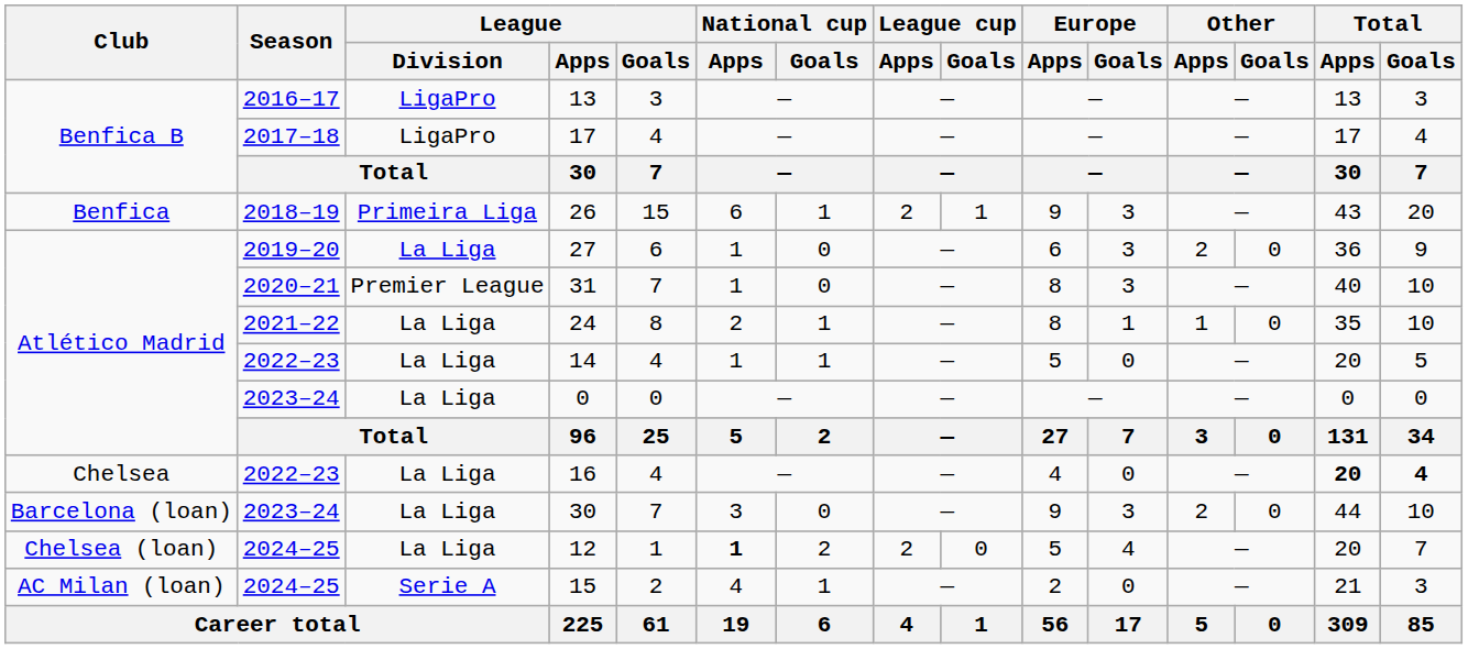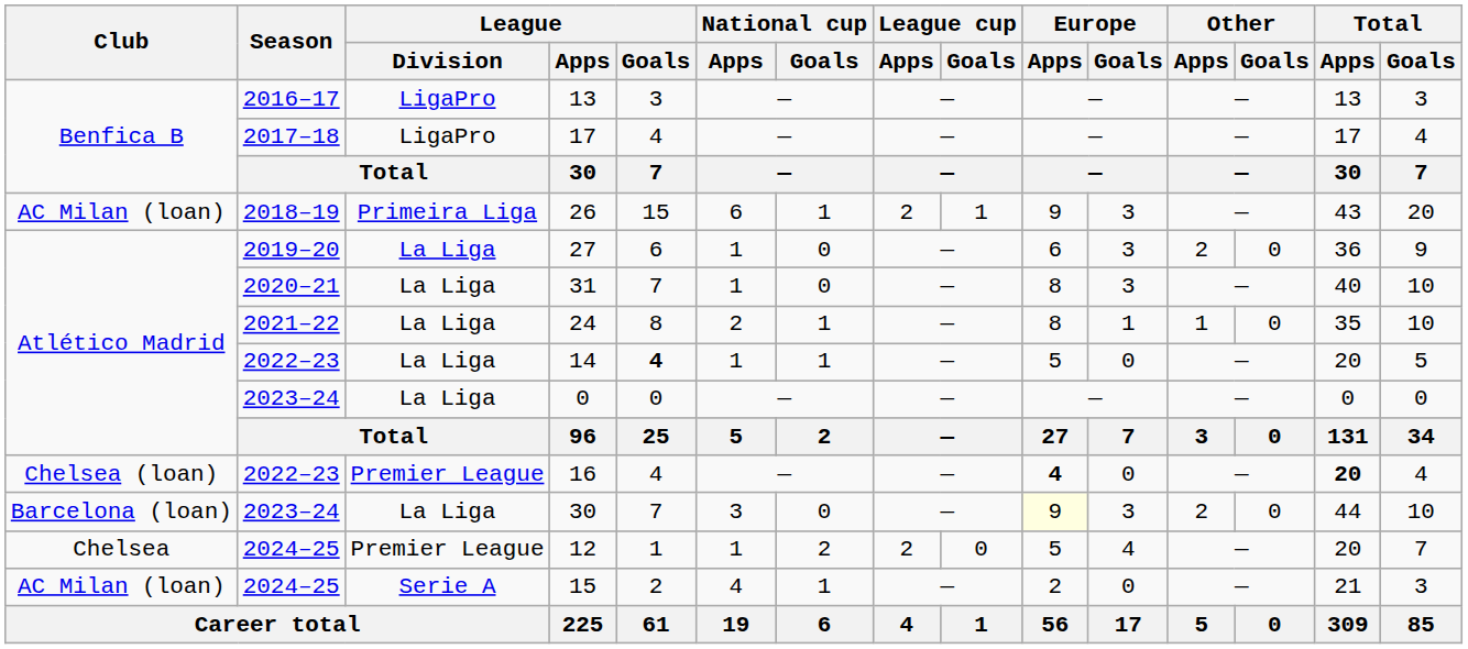 <table class="wikitable" style="text-align: center;">
 <tr>
 <th rowspan="2">Club</th>
 <th rowspan="2">Season</th>
 <th colspan="3">League</th>
 <th colspan="2">National cup</th>
 <th colspan="2">League cup</th>
 <th colspan="2">Europe</th>
 <th colspan="2">Other</th>
 <th colspan="2">Total</th>
 </tr>
 <tr>
 <th>Division</th>
 <th>Apps</th>
 <th>Goals</th>
 <th>Apps</th>
 <th>Goals</th>
 <th>Apps</th>
 <th>Goals</th>
 <th>Apps</th>
 <th>Goals</th>
 <th>Apps</th>
 <th>Goals</th>
 <th>Apps</th>
 <th>Goals</th>
 </tr>
 <tr>
 <td rowspan="3"><a href='#'>Benfica B</a></td>
 <td><a href='#'>2016–17</a></td>
 <td><a href='#'>LigaPro</a></td>
 <td>13</td>
 <td>3</td>
 <td colspan="2">—</td>
 <td colspan="2">—</td>
 <td colspan="2">—</td>
 <td colspan="2">—</td>
 <td>13</td>
 <td>3</td>
 </tr>
 <tr>
 <td><a href='#'>2017–18</a></td>
 <td>LigaPro</td>
 <td>17</td>
 <td>4</td>
 <td colspan="2">—</td>
 <td colspan="2">—</td>
 <td colspan="2">—</td>
 <td colspan="2">—</td>
 <td>17</td>
 <td>4</td>
 </tr>
 <tr>
 <th colspan="2">Total</th>
 <th>30</th>
 <th>7</th>
 <th colspan="2">—</th>
 <th colspan="2">—</th>
 <th colspan="2">—</th>
 <th colspan="2">—</th>
 <th>30</th>
 <th>7</th>
 </tr>
 <tr>
-<td><a href='#'>Benfica</a></td>
+<td><a href='#'>AC Milan</a> (loan)</td>
 <td><a href='#'>2018–19</a></td>
 <td><a href='#'>Primeira Liga</a></td>
 <td>26</td>
 <td>15</td>
 <td>6</td>
 <td>1</td>
 <td>2</td>
 <td>1</td>
 <td>9</td>
 <td>3</td>
 <td colspan="2">—</td>
 <td>43</td>
 <td>20</td>
 </tr>
 <tr>
 <td rowspan="6"><a href='#'>Atlético Madrid</a></td>
 <td><a href='#'>2019–20</a></td>
 <td><a href='#'>La Liga</a></td>
 <td>27</td>
 <td>6</td>
 <td>1</td>
 <td>0</td>
 <td colspan="2">—</td>
 <td>6</td>
 <td>3</td>
 <td>2</td>
 <td>0</td>
 <td>36</td>
 <td>9</td>
 </tr>
 <tr>
 <td><a href='#'>2020–21</a></td>
-<td>Premier League</td>
+<td>La Liga</td>
 <td>31</td>
 <td>7</td>
 <td>1</td>
 <td>0</td>
 <td colspan="2">—</td>
 <td>8</td>
 <td>3</td>
 <td colspan="2">—</td>
 <td>40</td>
 <td>10</td>
 </tr>
 <tr>
 <td><a href='#'>2021–22</a></td>
 <td>La Liga</td>
 <td>24</td>
 <td>8</td>
 <td>2</td>
 <td>1</td>
 <td colspan="2">—</td>
 <td>8</td>
 <td>1</td>
 <td>1</td>
 <td>0</td>
 <td>35</td>
 <td>10</td>
 </tr>
 <tr>
 <td><a href='#'>2022–23</a></td>
 <td>La Liga</td>
 <td>14</td>
-<td>4</td>
+<td><strong>4</strong></td>
 <td>1</td>
 <td>1</td>
 <td colspan="2">—</td>
 <td>5</td>
 <td>0</td>
 <td colspan="2">—</td>
 <td>20</td>
 <td>5</td>
 </tr>
 <tr>
 <td><a href='#'>2023–24</a></td>
 <td>La Liga</td>
 <td>0</td>
 <td>0</td>
 <td colspan="2">—</td>
 <td colspan="2">—</td>
 <td colspan="2">—</td>
 <td colspan="2">—</td>
 <td>0</td>
 <td>0</td>
 </tr>
 <tr>
 <th colspan="2">Total</th>
 <th>96</th>
 <th>25</th>
 <th>5</th>
 <th>2</th>
 <th colspan="2">—</th>
 <th>27</th>
 <th>7</th>
 <th>3</th>
 <th>0</th>
 <th>131</th>
 <th>34</th>
 </tr>
 <tr>
-<td>Chelsea</td>
+<td><a href='#'>Chelsea</a> (loan)</td>
 <td><a href='#'>2022–23</a></td>
-<td>La Liga</td>
+<td><a href='#'>Premier League</a></td>
 <td>16</td>
 <td>4</td>
 <td colspan="2">—</td>
 <td colspan="2">—</td>
-<td>4</td>
+<td><strong>4</strong></td>
 <td>0</td>
 <td colspan="2">—</td>
 <td><strong>20</strong></td>
-<td><strong>4</strong></td>
+<td>4</td>
 </tr>
 <tr>
 <td><a href='#'>Barcelona</a> (loan)</td>
 <td><a href='#'>2023–24</a></td>
 <td>La Liga</td>
 <td>30</td>
 <td>7</td>
 <td>3</td>
 <td>0</td>
 <td colspan="2">—</td>
-<td>9</td>
+<td style="background: lightyellow;">9</td>
 <td>3</td>
 <td>2</td>
 <td>0</td>
 <td>44</td>
 <td>10</td>
 </tr>
 <tr>
-<td><a href='#'>Chelsea</a> (loan)</td>
+<td>Chelsea</td>
 <td><a href='#'>2024–25</a></td>
-<td>La Liga</td>
+<td>Premier League</td>
 <td>12</td>
 <td>1</td>
-<td><strong>1</strong></td>
+<td>1</td>
 <td>2</td>
 <td>2</td>
 <td>0</td>
 <td>5</td>
 <td>4</td>
 <td colspan="2">—</td>
 <td>20</td>
 <td>7</td>
 </tr>
 <tr>
 <td><a href='#'>AC Milan</a> (loan)</td>
 <td><a href='#'>2024–25</a></td>
 <td><a href='#'>Serie A</a></td>
 <td>15</td>
 <td>2</td>
 <td>4</td>
 <td>1</td>
 <td colspan="2">—</td>
 <td>2</td>
 <td>0</td>
 <td colspan="2">—</td>
 <td>21</td>
 <td>3</td>
 </tr>
 <tr>
 <th colspan="3">Career total</th>
 <th>225</th>
 <th>61</th>
 <th>19</th>
 <th>6</th>
 <th>4</th>
 <th>1</th>
 <th>56</th>
 <th>17</th>
 <th>5</th>
 <th>0</th>
 <th>309</th>
 <th>85</th>
 </tr>
 </table>
